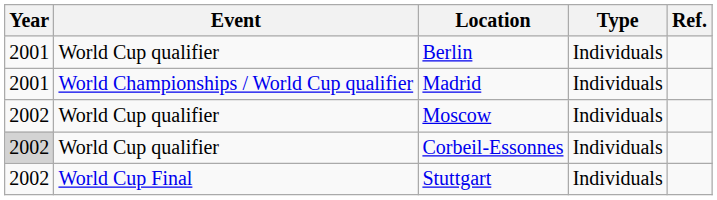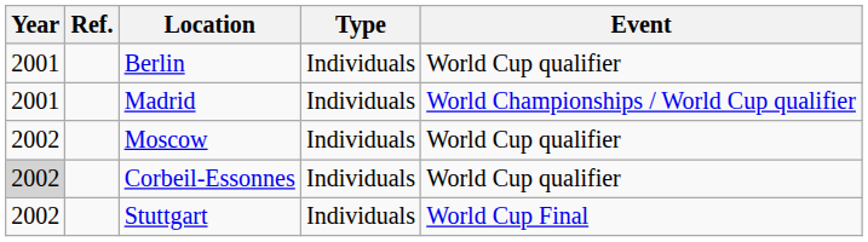 <table class="wikitable sortable">
 <tr>
 <th>Year</th>
-<th>Event</th>
+<th>Ref.</th>
 <th>Location</th>
 <th>Type</th>
-<th>Ref.</th>
+<th>Event</th>
 </tr>
 <tr>
 <td>2001</td>
-<td>World Cup qualifier</td>
+<td></td>
 <td> <a href='#'>Berlin</a></td>
 <td>Individuals</td>
-<td></td>
+<td>World Cup qualifier</td>
 </tr>
 <tr>
 <td>2001</td>
-<td><a href='#'>World Championships / World Cup qualifier</a></td>
+<td></td>
 <td> <a href='#'>Madrid</a></td>
 <td>Individuals</td>
-<td></td>
+<td><a href='#'>World Championships / World Cup qualifier</a></td>
 </tr>
 <tr>
 <td>2002</td>
-<td>World Cup qualifier</td>
+<td></td>
 <td> <a href='#'>Moscow</a></td>
 <td>Individuals</td>
-<td></td>
+<td>World Cup qualifier</td>
 </tr>
 <tr>
 <td style="background: lightgrey;">2002</td>
-<td>World Cup qualifier</td>
+<td></td>
 <td> <a href='#'>Corbeil-Essonnes</a></td>
 <td>Individuals</td>
-<td></td>
+<td>World Cup qualifier</td>
 </tr>
 <tr>
 <td>2002</td>
-<td><a href='#'>World Cup Final</a></td>
+<td></td>
 <td> <a href='#'>Stuttgart</a></td>
 <td>Individuals</td>
-<td></td>
+<td><a href='#'>World Cup Final</a></td>
 </tr>
 </table>
